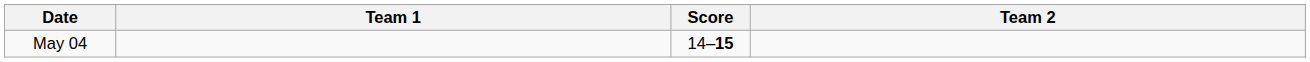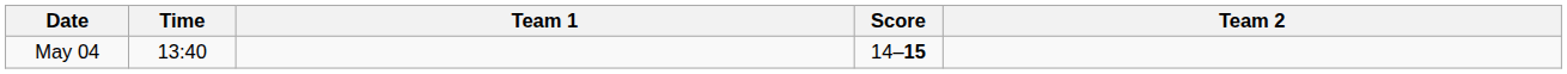 <table class="wikitable" width="100%">
 <tr>
 <th style="width:7%">Date</th>
+<th style="width:6%">Time</th>
 <th style="width:35%">Team 1</th>
 <th style="width:5%">Score</th>
 <th style="width:35%">Team 2</th>
 </tr>
 <tr>
 <td style="text-align:center">May 04</td>
+<td style="text-align:center">13:40</td>
 <td style="text-align:right"></td>
 <td style="text-align:center">14–<strong>15</strong></td>
 <td style="text-align:left"><strong></strong></td>
 </tr>
 </table>
